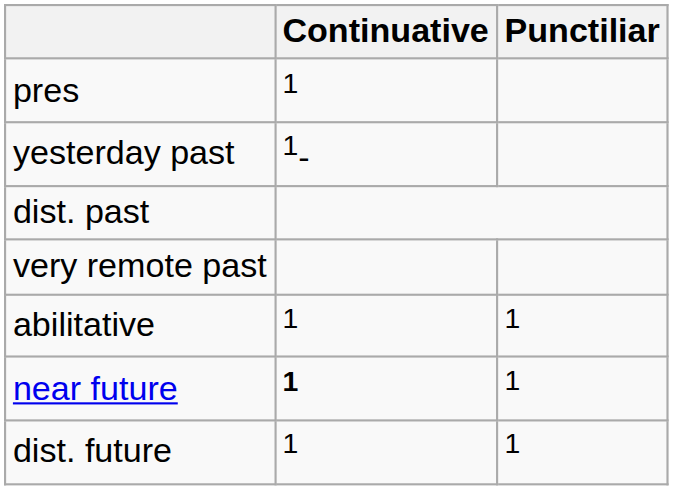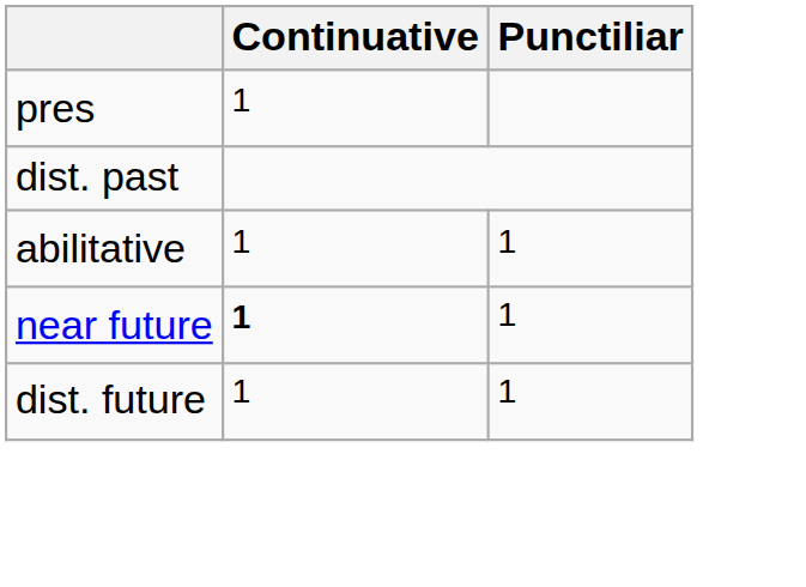 <table class="wikitable">
 <tr>
 <th></th>
 <th>Continuative</th>
 <th>Punctiliar</th>
 </tr>
 <tr>
 <td>pres</td>
 <td><sup>1</sup></td>
 <td></td>
 </tr>
 <tr>
-<td>yesterday past</td>
-<td><sup>1</sup>-</td>
-<td></td>
-</tr>
-<tr>
 <td>dist. past</td>
 <td colspan="2"></td>
-</tr>
-<tr>
-<td>very remote past</td>
-<td></td>
-<td></td>
 </tr>
 <tr>
 <td>abilitative</td>
 <td><sup>1</sup></td>
 <td><sup>1</sup></td>
 </tr>
 <tr>
 <td><a href='#'>near future</a></td>
 <td><strong><sup>1</sup></strong></td>
 <td><sup>1</sup></td>
 </tr>
 <tr>
 <td>dist. future</td>
 <td><sup>1</sup></td>
 <td><sup>1</sup></td>
 </tr>
 </table>
